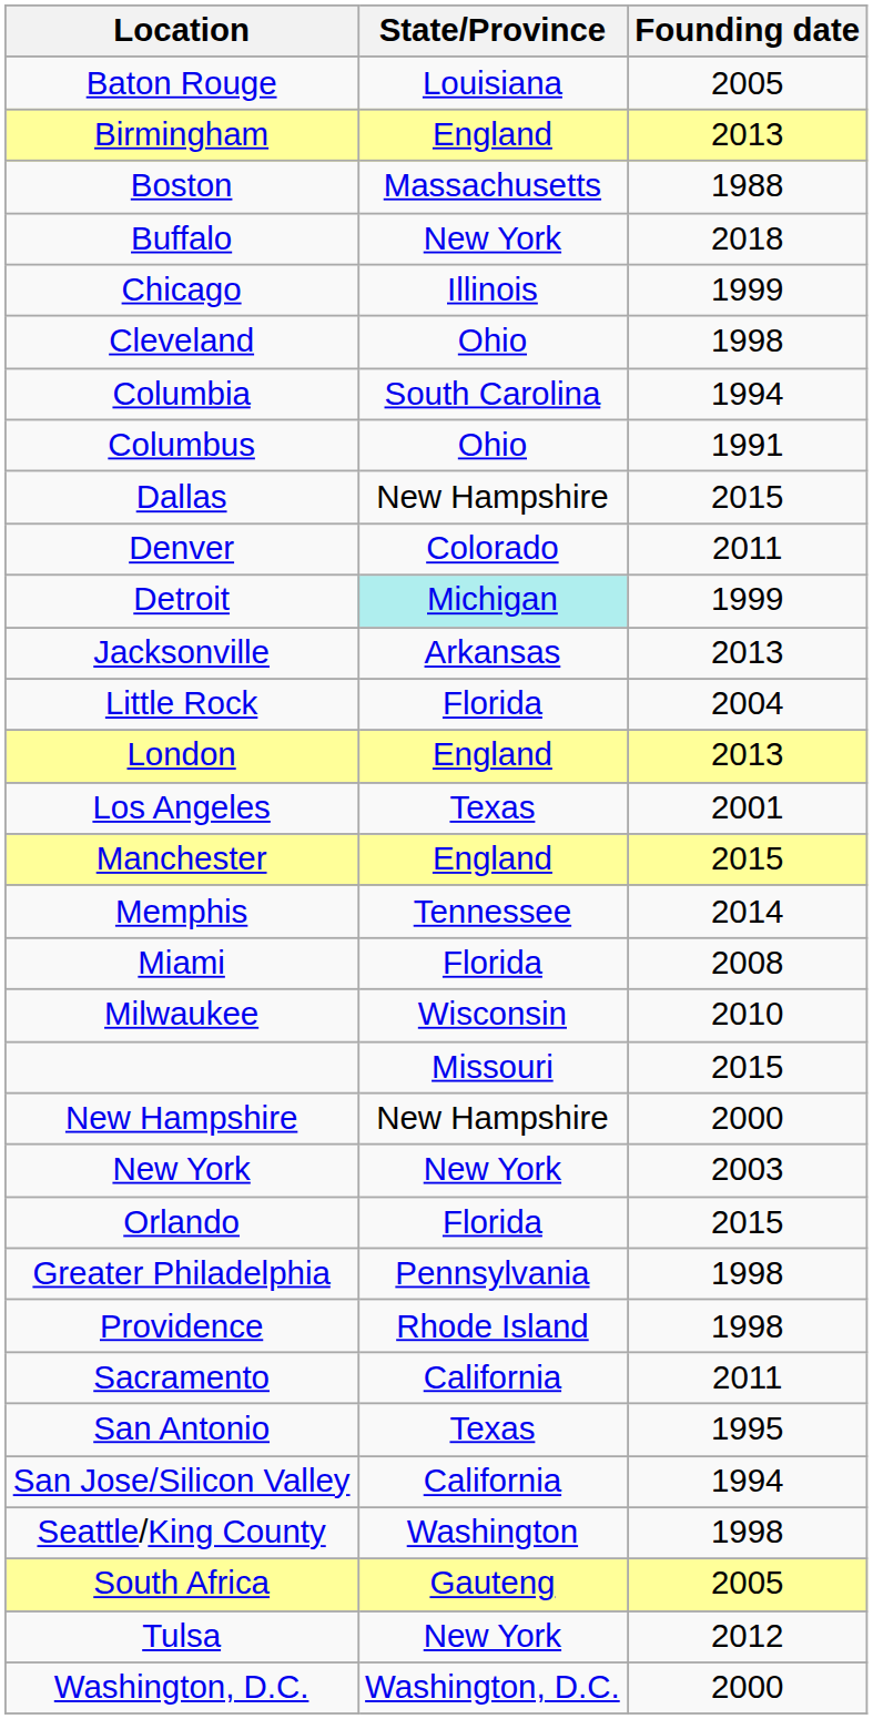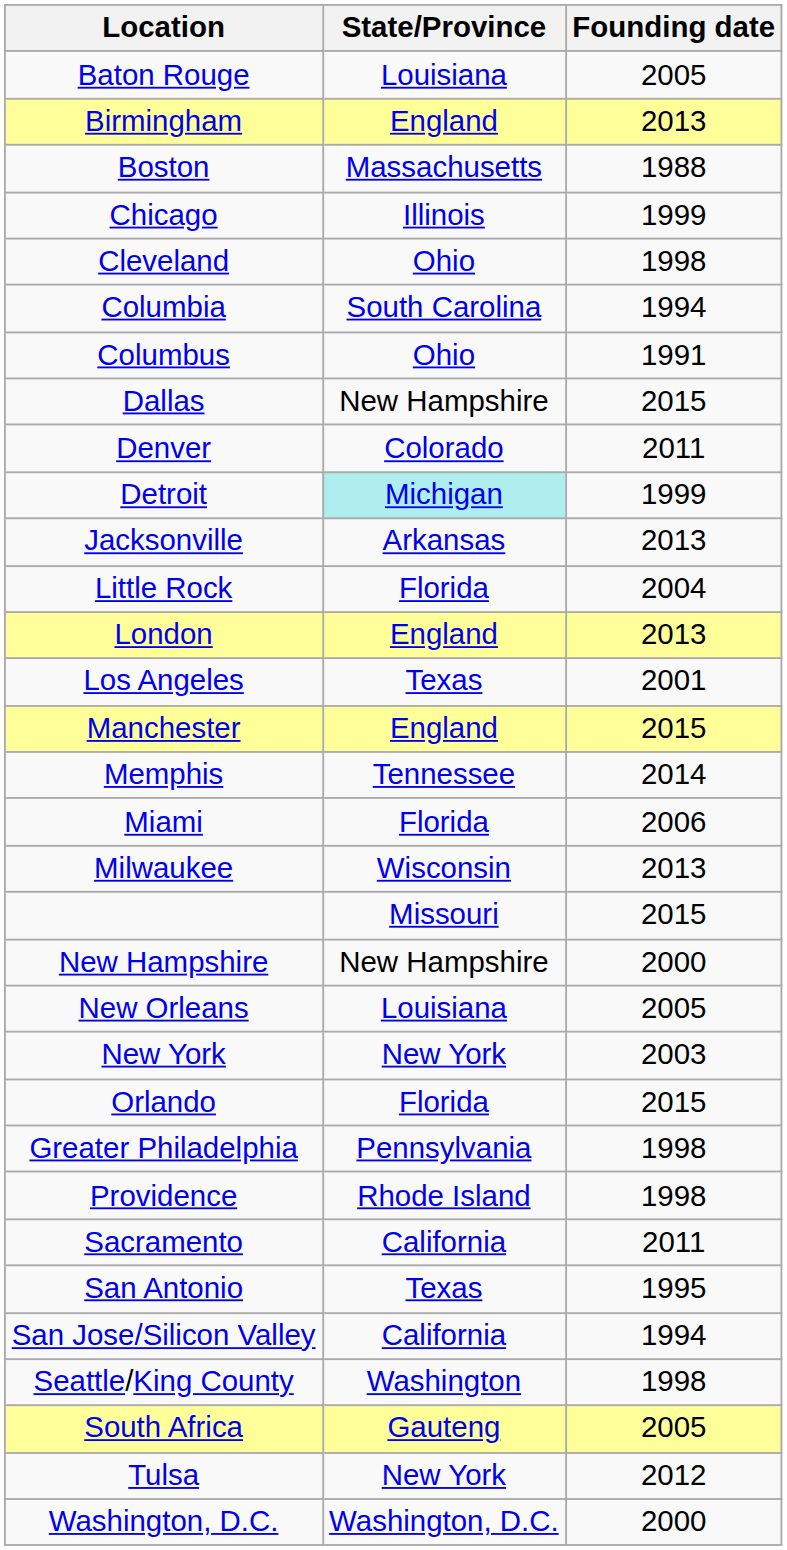 <table class="wikitable sortable" style="text-align:center;">
 <tr>
 <th>Location</th>
 <th>State/Province</th>
 <th>Founding date</th>
 </tr>
 <tr>
 <td><a href='#'>Baton Rouge</a></td>
 <td><a href='#'>Louisiana</a></td>
 <td>2005</td>
 </tr>
 <tr>
 <td style="background:#FFFF99;"><a href='#'>Birmingham</a></td>
 <td style="background:#FFFF99;"><a href='#'>England</a></td>
 <td style="background:#FFFF99;">2013</td>
 </tr>
 <tr>
 <td><a href='#'>Boston</a></td>
 <td><a href='#'>Massachusetts</a></td>
 <td>1988</td>
-</tr>
-<tr>
-<td><a href='#'>Buffalo</a></td>
-<td><a href='#'>New York</a></td>
-<td>2018</td>
 </tr>
 <tr>
 <td><a href='#'>Chicago</a></td>
 <td><a href='#'>Illinois</a></td>
 <td>1999</td>
 </tr>
 <tr>
 <td><a href='#'>Cleveland</a></td>
 <td><a href='#'>Ohio</a></td>
 <td>1998</td>
 </tr>
 <tr>
 <td><a href='#'>Columbia</a></td>
 <td><a href='#'>South Carolina</a></td>
 <td>1994</td>
 </tr>
 <tr>
 <td><a href='#'>Columbus</a></td>
 <td><a href='#'>Ohio</a></td>
 <td>1991</td>
 </tr>
 <tr>
 <td><a href='#'>Dallas</a></td>
 <td>New Hampshire</td>
 <td>2015</td>
 </tr>
 <tr>
 <td><a href='#'>Denver</a></td>
 <td><a href='#'>Colorado</a></td>
 <td>2011</td>
 </tr>
 <tr>
 <td><a href='#'>Detroit</a></td>
 <td style="background: paleturquoise;"><a href='#'>Michigan</a></td>
 <td>1999</td>
 </tr>
 <tr>
 <td><a href='#'>Jacksonville</a></td>
 <td><a href='#'>Arkansas</a></td>
 <td>2013</td>
 </tr>
 <tr>
 <td><a href='#'>Little Rock</a></td>
 <td><a href='#'>Florida</a></td>
 <td>2004</td>
 </tr>
 <tr>
 <td style="background:#FFFF99;"><a href='#'>London</a></td>
 <td style="background:#FFFF99;"><a href='#'>England</a></td>
 <td style="background:#FFFF99;">2013</td>
 </tr>
 <tr>
 <td><a href='#'>Los Angeles</a></td>
 <td><a href='#'>Texas</a></td>
 <td>2001</td>
 </tr>
 <tr>
 <td style="background:#FFFF99;"><a href='#'>Manchester</a></td>
 <td style="background:#FFFF99;"><a href='#'>England</a></td>
 <td style="background:#FFFF99;">2015</td>
 </tr>
 <tr>
 <td><a href='#'>Memphis</a></td>
 <td><a href='#'>Tennessee</a></td>
 <td>2014</td>
 </tr>
 <tr>
 <td><a href='#'>Miami</a></td>
 <td><a href='#'>Florida</a></td>
-<td>2008</td>
+<td>2006</td>
 </tr>
 <tr>
 <td><a href='#'>Milwaukee</a></td>
 <td><a href='#'>Wisconsin</a></td>
-<td>2010</td>
+<td>2013</td>
 </tr>
 <tr>
 <td></td>
 <td><a href='#'>Missouri</a></td>
 <td>2015</td>
 </tr>
 <tr>
 <td><a href='#'>New Hampshire</a></td>
 <td>New Hampshire</td>
 <td>2000</td>
+</tr>
+<tr>
+<td><a href='#'>New Orleans</a></td>
+<td><a href='#'>Louisiana</a></td>
+<td>2005</td>
 </tr>
 <tr>
 <td><a href='#'>New York</a></td>
 <td><a href='#'>New York</a></td>
 <td>2003</td>
 </tr>
 <tr>
 <td><a href='#'>Orlando</a></td>
 <td><a href='#'>Florida</a></td>
 <td>2015</td>
 </tr>
 <tr>
 <td><a href='#'>Greater Philadelphia</a></td>
 <td><a href='#'>Pennsylvania</a></td>
 <td>1998</td>
 </tr>
 <tr>
 <td><a href='#'>Providence</a></td>
 <td><a href='#'>Rhode Island</a></td>
 <td>1998</td>
 </tr>
 <tr>
 <td><a href='#'>Sacramento</a></td>
 <td><a href='#'>California</a></td>
 <td>2011</td>
 </tr>
 <tr>
 <td><a href='#'>San Antonio</a></td>
 <td><a href='#'>Texas</a></td>
 <td>1995</td>
 </tr>
 <tr>
 <td><a href='#'>San Jose/Silicon Valley</a></td>
 <td><a href='#'>California</a></td>
 <td>1994</td>
 </tr>
 <tr>
 <td><a href='#'>Seattle</a>/<a href='#'>King County</a></td>
 <td><a href='#'>Washington</a></td>
 <td>1998</td>
 </tr>
 <tr>
 <td style="background:#FFFF99;"><a href='#'>South Africa</a></td>
 <td style="background:#FFFF99;"><a href='#'>Gauteng</a></td>
 <td style="background:#FFFF99;">2005</td>
 </tr>
 <tr>
 <td><a href='#'>Tulsa</a></td>
 <td><a href='#'>New York</a></td>
 <td>2012</td>
 </tr>
 <tr>
 <td><a href='#'>Washington, D.C.</a></td>
 <td><a href='#'>Washington, D.C.</a></td>
 <td>2000</td>
 </tr>
 </table>
